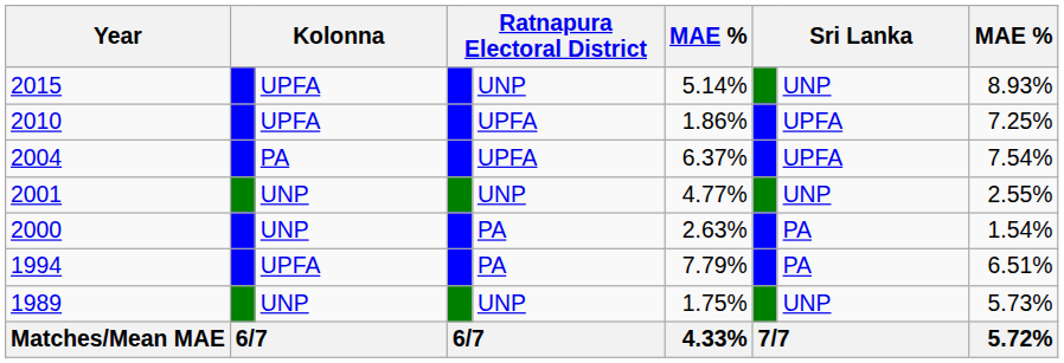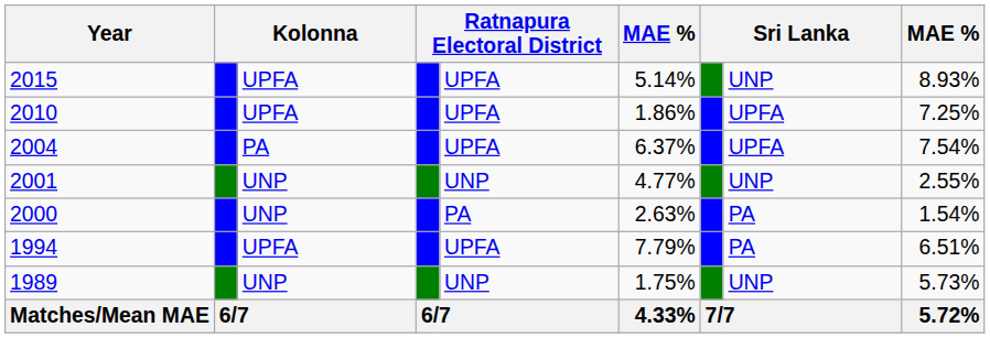 <table class="wikitable">
 <tr>
 <th>Year</th>
 <th colspan="2" width="144px">Kolonna</th>
 <th colspan="2" width="144px"><a href='#'>Ratnapura Electoral District</a></th>
 <th><a href='#'>MAE</a> %</th>
 <th colspan="2" width="144px">Sri Lanka</th>
 <th>MAE %</th>
 </tr>
 <tr>
 <td><a href='#'>2015</a></td>
 <td style="background-color:blue;" width="10px"></td>
 <td style="text-align:left;"><a href='#'>UPFA</a></td>
 <td style="background-color:blue;" width="10px"></td>
-<td style="text-align:left;"><a href='#'>UNP</a></td>
+<td style="text-align:left;"><a href='#'>UPFA</a></td>
 <td style="text-align:right;">5.14%</td>
 <td style="background-color:green;" width="10px"></td>
 <td style="text-align:left;"><a href='#'>UNP</a></td>
 <td style="text-align:right;">8.93%</td>
 </tr>
 <tr>
 <td><a href='#'>2010</a></td>
 <td style="background-color:blue;" width="10px"></td>
 <td style="text-align:left;"><a href='#'>UPFA</a></td>
 <td style="background-color:blue;" width="10px"></td>
 <td style="text-align:left;"><a href='#'>UPFA</a></td>
 <td style="text-align:right;">1.86%</td>
 <td style="background-color:blue;" width="10px"></td>
 <td style="text-align:left;"><a href='#'>UPFA</a></td>
 <td style="text-align:right;">7.25%</td>
 </tr>
 <tr>
 <td><a href='#'>2004</a></td>
 <td style="background-color:blue;" width="10px"></td>
 <td style="text-align:left;"><a href='#'>PA</a></td>
 <td style="background-color:blue;" width="10px"></td>
 <td style="text-align:left;"><a href='#'>UPFA</a></td>
 <td style="text-align:right;">6.37%</td>
 <td style="background-color:blue;" width="10px"></td>
 <td style="text-align:left;"><a href='#'>UPFA</a></td>
 <td style="text-align:right;">7.54%</td>
 </tr>
 <tr>
 <td><a href='#'>2001</a></td>
 <td style="background-color:green;" width="10px"></td>
 <td style="text-align:left;"><a href='#'>UNP</a></td>
 <td style="background-color:green;" width="10px"></td>
 <td style="text-align:left;"><a href='#'>UNP</a></td>
 <td style="text-align:right;">4.77%</td>
 <td style="background-color:green;" width="10px"></td>
 <td style="text-align:left;"><a href='#'>UNP</a></td>
 <td style="text-align:right;">2.55%</td>
 </tr>
 <tr>
 <td><a href='#'>2000</a></td>
 <td style="background-color:blue;" width="10px"></td>
 <td style="text-align:left;"><a href='#'>UNP</a></td>
 <td style="background-color:blue;" width="10px"></td>
 <td style="text-align:left;"><a href='#'>PA</a></td>
 <td style="text-align:right;">2.63%</td>
 <td style="background-color:blue;" width="10px"></td>
 <td style="text-align:left;"><a href='#'>PA</a></td>
 <td style="text-align:right;">1.54%</td>
 </tr>
 <tr>
 <td><a href='#'>1994</a></td>
 <td style="background-color:blue;" width="10px"></td>
 <td style="text-align:left;"><a href='#'>UPFA</a></td>
 <td style="background-color:blue;" width="10px"></td>
-<td style="text-align:left;"><a href='#'>PA</a></td>
+<td style="text-align:left;"><a href='#'>UPFA</a></td>
 <td style="text-align:right;">7.79%</td>
 <td style="background-color:blue;" width="10px"></td>
 <td style="text-align:left;"><a href='#'>PA</a></td>
 <td style="text-align:right;">6.51%</td>
 </tr>
 <tr>
 <td><a href='#'>1989</a></td>
 <td style="background-color:green;" width="10px"></td>
 <td style="text-align:left;"><a href='#'>UNP</a></td>
 <td style="background-color:green;" width="10px"></td>
 <td style="text-align:left;"><a href='#'>UNP</a></td>
 <td style="text-align:right;">1.75%</td>
 <td style="background-color:green;" width="10px"></td>
 <td style="text-align:left;"><a href='#'>UNP</a></td>
 <td style="text-align:right;">5.73%</td>
 </tr>
 <tr>
 <th>Matches/Mean MAE</th>
 <th style="text-align:left;"colspan="2" width="144px">6/7</th>
 <th style="text-align:left;"colspan="2" width="144px">6/7</th>
 <th style="text-align:right;">4.33%</th>
 <th style="text-align:left;"colspan="2" width="144px">7/7</th>
 <th style="text-align:right;">5.72%</th>
 </tr>
 </table>
